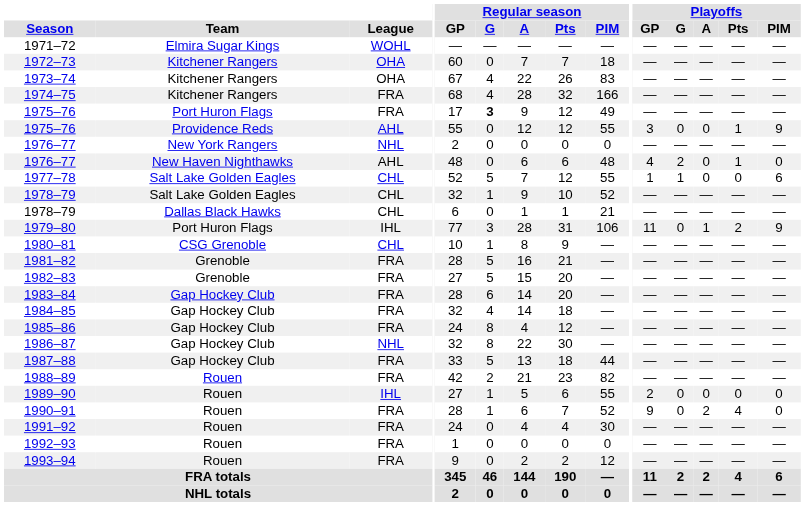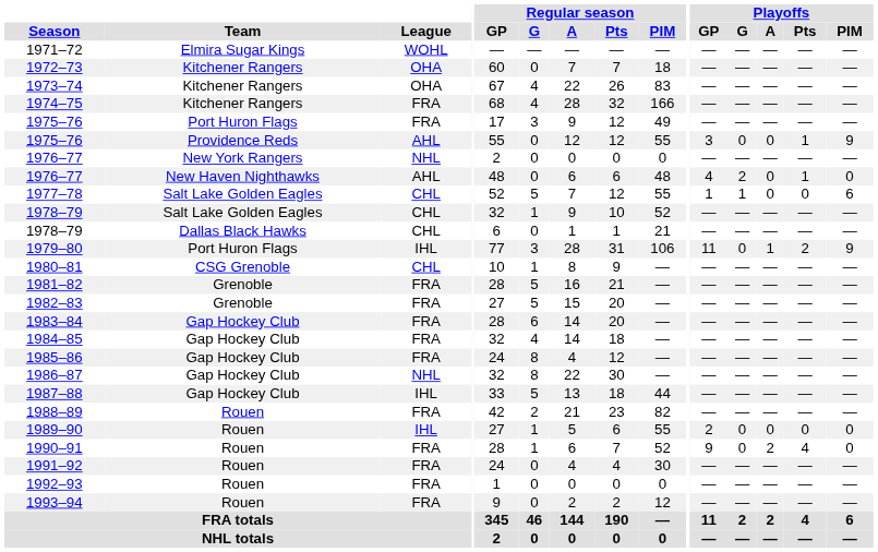 <table border="0" cellpadding="1" cellspacing="0" style="text-align:center; width:60em">
 <tr bgcolor="#e0e0e0">
 <th colspan="3" bgcolor="#ffffff"></th>
 <th rowspan="100" bgcolor="#ffffff"></th>
 <th colspan="5"><a href='#'>Regular season</a></th>
 <th rowspan="100" bgcolor="#ffffff"></th>
 <th colspan="5"><a href='#'>Playoffs</a></th>
 </tr>
 <tr bgcolor="#e0e0e0">
 <th><a href='#'>Season</a></th>
 <th>Team</th>
 <th>League</th>
 <th>GP</th>
 <th><a href='#'>G</a></th>
 <th><a href='#'>A</a></th>
 <th><a href='#'>Pts</a></th>
 <th><a href='#'>PIM</a></th>
 <th>GP</th>
 <th>G</th>
 <th>A</th>
 <th>Pts</th>
 <th>PIM</th>
 </tr>
 <tr>
 <td>1971–72</td>
 <td><a href='#'>Elmira Sugar Kings</a></td>
 <td><a href='#'>WOHL</a></td>
 <td>—</td>
 <td>—</td>
 <td>—</td>
 <td>—</td>
 <td>—</td>
 <td>—</td>
 <td>—</td>
 <td>—</td>
 <td>—</td>
 <td>—</td>
 </tr>
 <tr bgcolor="#f0f0f0">
 <td><a href='#'>1972–73</a></td>
 <td><a href='#'>Kitchener Rangers</a></td>
 <td><a href='#'>OHA</a></td>
 <td>60</td>
 <td>0</td>
 <td>7</td>
 <td>7</td>
 <td>18</td>
 <td>—</td>
 <td>—</td>
 <td>—</td>
 <td>—</td>
 <td>—</td>
 </tr>
 <tr>
 <td><a href='#'>1973–74</a></td>
 <td>Kitchener Rangers</td>
 <td>OHA</td>
 <td>67</td>
 <td>4</td>
 <td>22</td>
 <td>26</td>
 <td>83</td>
 <td>—</td>
 <td>—</td>
 <td>—</td>
 <td>—</td>
 <td>—</td>
 </tr>
 <tr bgcolor="#f0f0f0">
 <td><a href='#'>1974–75</a></td>
 <td>Kitchener Rangers</td>
 <td>FRA</td>
 <td>68</td>
 <td>4</td>
 <td>28</td>
 <td>32</td>
 <td>166</td>
 <td>—</td>
 <td>—</td>
 <td>—</td>
 <td>—</td>
 <td>—</td>
 </tr>
 <tr>
 <td><a href='#'>1975–76</a></td>
 <td><a href='#'>Port Huron Flags</a></td>
 <td>FRA</td>
 <td>17</td>
-<td><strong>3</strong></td>
+<td>3</td>
 <td>9</td>
 <td>12</td>
 <td>49</td>
 <td>—</td>
 <td>—</td>
 <td>—</td>
 <td>—</td>
 <td>—</td>
 </tr>
 <tr bgcolor="#f0f0f0">
 <td><a href='#'>1975–76</a></td>
 <td><a href='#'>Providence Reds</a></td>
 <td><a href='#'>AHL</a></td>
 <td>55</td>
 <td>0</td>
 <td>12</td>
 <td>12</td>
 <td>55</td>
 <td>3</td>
 <td>0</td>
 <td>0</td>
 <td>1</td>
 <td>9</td>
 </tr>
 <tr>
 <td><a href='#'>1976–77</a></td>
 <td><a href='#'>New York Rangers</a></td>
 <td><a href='#'>NHL</a></td>
 <td>2</td>
 <td>0</td>
 <td>0</td>
 <td>0</td>
 <td>0</td>
 <td>—</td>
 <td>—</td>
 <td>—</td>
 <td>—</td>
 <td>—</td>
 </tr>
 <tr bgcolor="#f0f0f0">
 <td><a href='#'>1976–77</a></td>
 <td><a href='#'>New Haven Nighthawks</a></td>
 <td>AHL</td>
 <td>48</td>
 <td>0</td>
 <td>6</td>
 <td>6</td>
 <td>48</td>
 <td>4</td>
 <td>2</td>
 <td>0</td>
 <td>1</td>
 <td>0</td>
 </tr>
 <tr>
 <td><a href='#'>1977–78</a></td>
 <td><a href='#'>Salt Lake Golden Eagles</a></td>
 <td><a href='#'>CHL</a></td>
 <td>52</td>
 <td>5</td>
 <td>7</td>
 <td>12</td>
 <td>55</td>
 <td>1</td>
 <td>1</td>
 <td>0</td>
 <td>0</td>
 <td>6</td>
 </tr>
 <tr bgcolor="#f0f0f0">
 <td><a href='#'>1978–79</a></td>
 <td>Salt Lake Golden Eagles</td>
 <td>CHL</td>
 <td>32</td>
 <td>1</td>
 <td>9</td>
 <td>10</td>
 <td>52</td>
 <td>—</td>
 <td>—</td>
 <td>—</td>
 <td>—</td>
 <td>—</td>
 </tr>
 <tr>
 <td>1978–79</td>
 <td><a href='#'>Dallas Black Hawks</a></td>
 <td>CHL</td>
 <td>6</td>
 <td>0</td>
 <td>1</td>
 <td>1</td>
 <td>21</td>
 <td>—</td>
 <td>—</td>
 <td>—</td>
 <td>—</td>
 <td>—</td>
 </tr>
 <tr bgcolor="#f0f0f0">
 <td><a href='#'>1979–80</a></td>
 <td>Port Huron Flags</td>
 <td>IHL</td>
 <td>77</td>
 <td>3</td>
 <td>28</td>
 <td>31</td>
 <td>106</td>
 <td>11</td>
 <td>0</td>
 <td>1</td>
 <td>2</td>
 <td>9</td>
 </tr>
 <tr>
 <td><a href='#'>1980–81</a></td>
 <td><a href='#'>CSG Grenoble</a></td>
 <td><a href='#'>CHL</a></td>
 <td>10</td>
 <td>1</td>
 <td>8</td>
 <td>9</td>
 <td>—</td>
 <td>—</td>
 <td>—</td>
 <td>—</td>
 <td>—</td>
 <td>—</td>
 </tr>
 <tr bgcolor="#f0f0f0">
 <td><a href='#'>1981–82</a></td>
 <td>Grenoble</td>
 <td>FRA</td>
 <td>28</td>
 <td>5</td>
 <td>16</td>
 <td>21</td>
 <td>—</td>
 <td>—</td>
 <td>—</td>
 <td>—</td>
 <td>—</td>
 <td>—</td>
 </tr>
 <tr>
 <td><a href='#'>1982–83</a></td>
 <td>Grenoble</td>
 <td>FRA</td>
 <td>27</td>
 <td>5</td>
 <td>15</td>
 <td>20</td>
 <td>—</td>
 <td>—</td>
 <td>—</td>
 <td>—</td>
 <td>—</td>
 <td>—</td>
 </tr>
 <tr bgcolor="#f0f0f0">
 <td><a href='#'>1983–84</a></td>
 <td><a href='#'>Gap Hockey Club</a></td>
 <td>FRA</td>
 <td>28</td>
 <td>6</td>
 <td>14</td>
 <td>20</td>
 <td>—</td>
 <td>—</td>
 <td>—</td>
 <td>—</td>
 <td>—</td>
 <td>—</td>
 </tr>
 <tr>
 <td><a href='#'>1984–85</a></td>
 <td>Gap Hockey Club</td>
 <td>FRA</td>
 <td>32</td>
 <td>4</td>
 <td>14</td>
 <td>18</td>
 <td>—</td>
 <td>—</td>
 <td>—</td>
 <td>—</td>
 <td>—</td>
 <td>—</td>
 </tr>
 <tr bgcolor="#f0f0f0">
 <td><a href='#'>1985–86</a></td>
 <td>Gap Hockey Club</td>
 <td>FRA</td>
 <td>24</td>
 <td>8</td>
 <td>4</td>
 <td>12</td>
 <td>—</td>
 <td>—</td>
 <td>—</td>
 <td>—</td>
 <td>—</td>
 <td>—</td>
 </tr>
 <tr>
 <td><a href='#'>1986–87</a></td>
 <td>Gap Hockey Club</td>
 <td><a href='#'>NHL</a></td>
 <td>32</td>
 <td>8</td>
 <td>22</td>
 <td>30</td>
 <td>—</td>
 <td>—</td>
 <td>—</td>
 <td>—</td>
 <td>—</td>
 <td>—</td>
 </tr>
 <tr bgcolor="#f0f0f0">
 <td><a href='#'>1987–88</a></td>
 <td>Gap Hockey Club</td>
-<td>FRA</td>
+<td>IHL</td>
 <td>33</td>
 <td>5</td>
 <td>13</td>
 <td>18</td>
 <td>44</td>
 <td>—</td>
 <td>—</td>
 <td>—</td>
 <td>—</td>
 <td>—</td>
 </tr>
 <tr>
 <td><a href='#'>1988–89</a></td>
 <td><a href='#'>Rouen</a></td>
 <td>FRA</td>
 <td>42</td>
 <td>2</td>
 <td>21</td>
 <td>23</td>
 <td>82</td>
 <td>—</td>
 <td>—</td>
 <td>—</td>
 <td>—</td>
 <td>—</td>
 </tr>
 <tr bgcolor="#f0f0f0">
 <td><a href='#'>1989–90</a></td>
 <td>Rouen</td>
 <td><a href='#'>IHL</a></td>
 <td>27</td>
 <td>1</td>
 <td>5</td>
 <td>6</td>
 <td>55</td>
 <td>2</td>
 <td>0</td>
 <td>0</td>
 <td>0</td>
 <td>0</td>
 </tr>
 <tr>
 <td><a href='#'>1990–91</a></td>
 <td>Rouen</td>
 <td>FRA</td>
 <td>28</td>
 <td>1</td>
 <td>6</td>
 <td>7</td>
 <td>52</td>
 <td>9</td>
 <td>0</td>
 <td>2</td>
 <td>4</td>
 <td>0</td>
 </tr>
 <tr bgcolor="#f0f0f0">
 <td><a href='#'>1991–92</a></td>
 <td>Rouen</td>
 <td>FRA</td>
 <td>24</td>
 <td>0</td>
 <td>4</td>
 <td>4</td>
 <td>30</td>
 <td>—</td>
 <td>—</td>
 <td>—</td>
 <td>—</td>
 <td>—</td>
 </tr>
 <tr>
 <td><a href='#'>1992–93</a></td>
 <td>Rouen</td>
 <td>FRA</td>
 <td>1</td>
 <td>0</td>
 <td>0</td>
 <td>0</td>
 <td>0</td>
 <td>—</td>
 <td>—</td>
 <td>—</td>
 <td>—</td>
 <td>—</td>
 </tr>
 <tr bgcolor="#f0f0f0">
 <td><a href='#'>1993–94</a></td>
 <td>Rouen</td>
 <td>FRA</td>
 <td>9</td>
 <td>0</td>
 <td>2</td>
 <td>2</td>
 <td>12</td>
 <td>—</td>
 <td>—</td>
 <td>—</td>
 <td>—</td>
 <td>—</td>
 </tr>
 <tr bgcolor="#e0e0e0">
 <th colspan="3">FRA totals</th>
 <th>345</th>
 <th>46</th>
 <th>144</th>
 <th>190</th>
 <th>—</th>
 <th>11</th>
 <th>2</th>
 <th>2</th>
 <th>4</th>
 <th>6</th>
 </tr>
 <tr bgcolor="#e0e0e0">
 <th colspan="3">NHL totals</th>
 <th>2</th>
 <th>0</th>
 <th>0</th>
 <th>0</th>
 <th>0</th>
 <th>—</th>
 <th>—</th>
 <th>—</th>
 <th>—</th>
 <th>—</th>
 </tr>
 </table>
